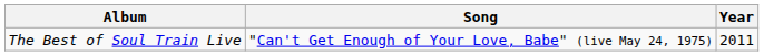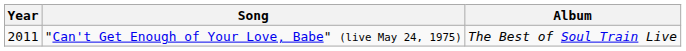 <table class="wikitable" style="text-align:center;">
 <tr>
+<th>Year</th>
+<th>Song</th>
 <th>Album</th>
-<th>Song</th>
-<th>Year</th>
 </tr>
 <tr>
+<td>2011</td>
+<td>"<a href='#'>Can't Get Enough of Your Love, Babe</a>" <small>(live May 24, 1975)</small></td>
 <td><em>The Best of <a href='#'>Soul Train</a> Live</em></td>
-<td>"<a href='#'>Can't Get Enough of Your Love, Babe</a>" <small>(live May 24, 1975)</small></td>
-<td>2011</td>
 </tr>
 </table>
